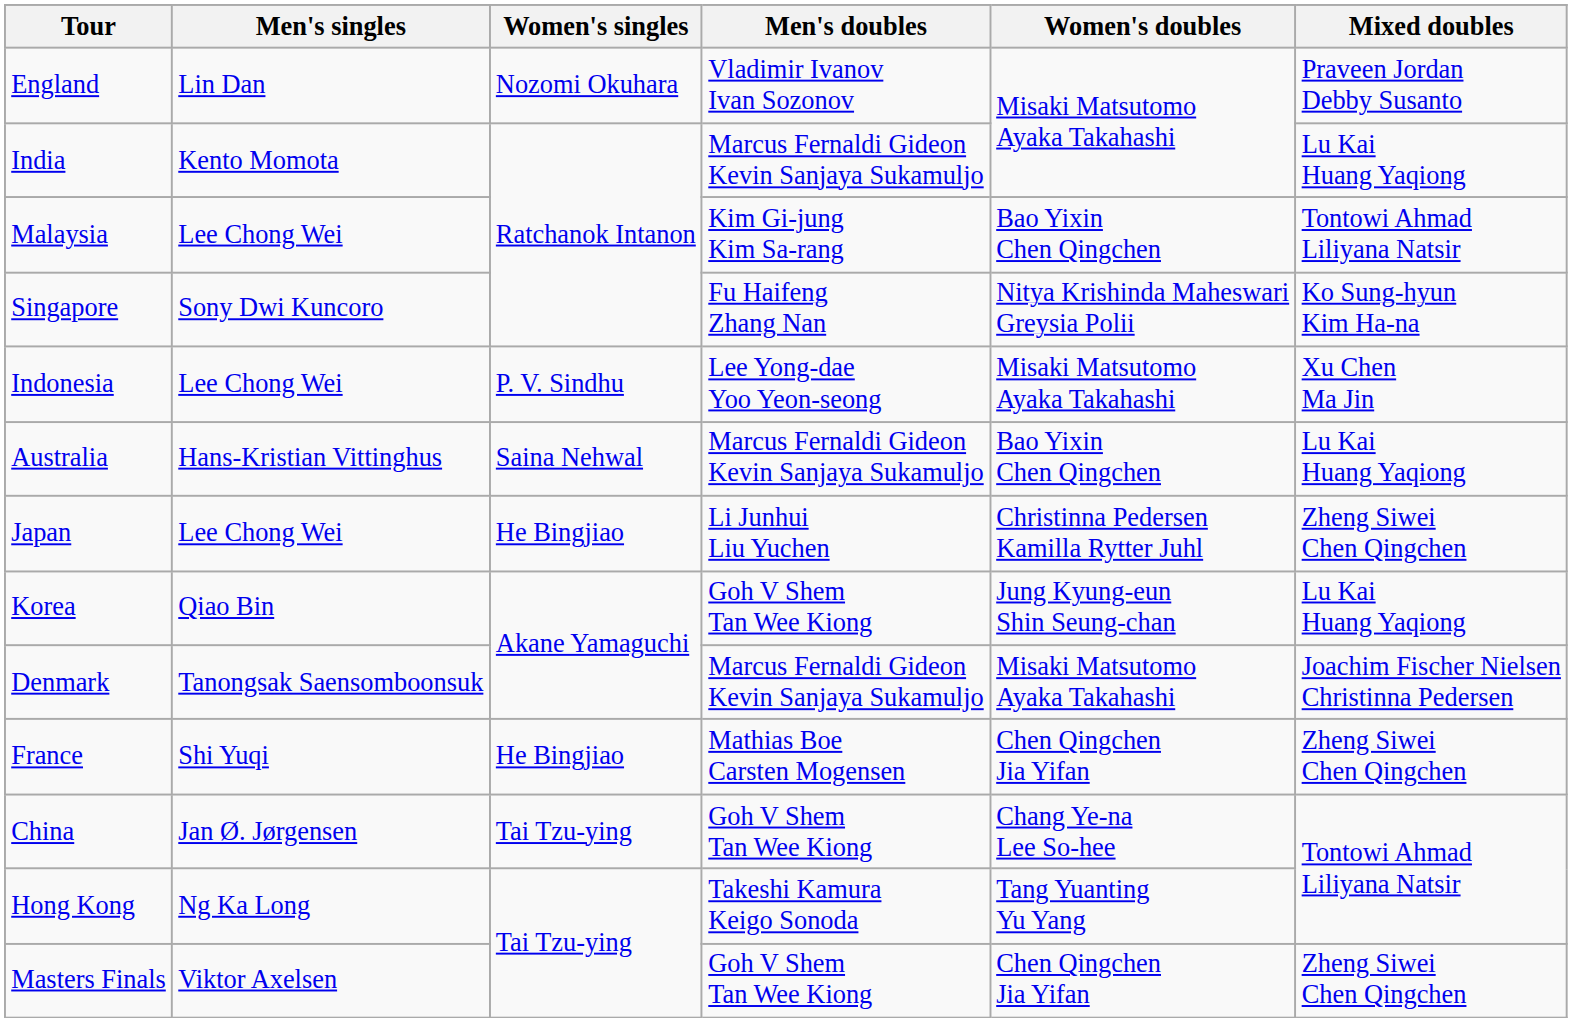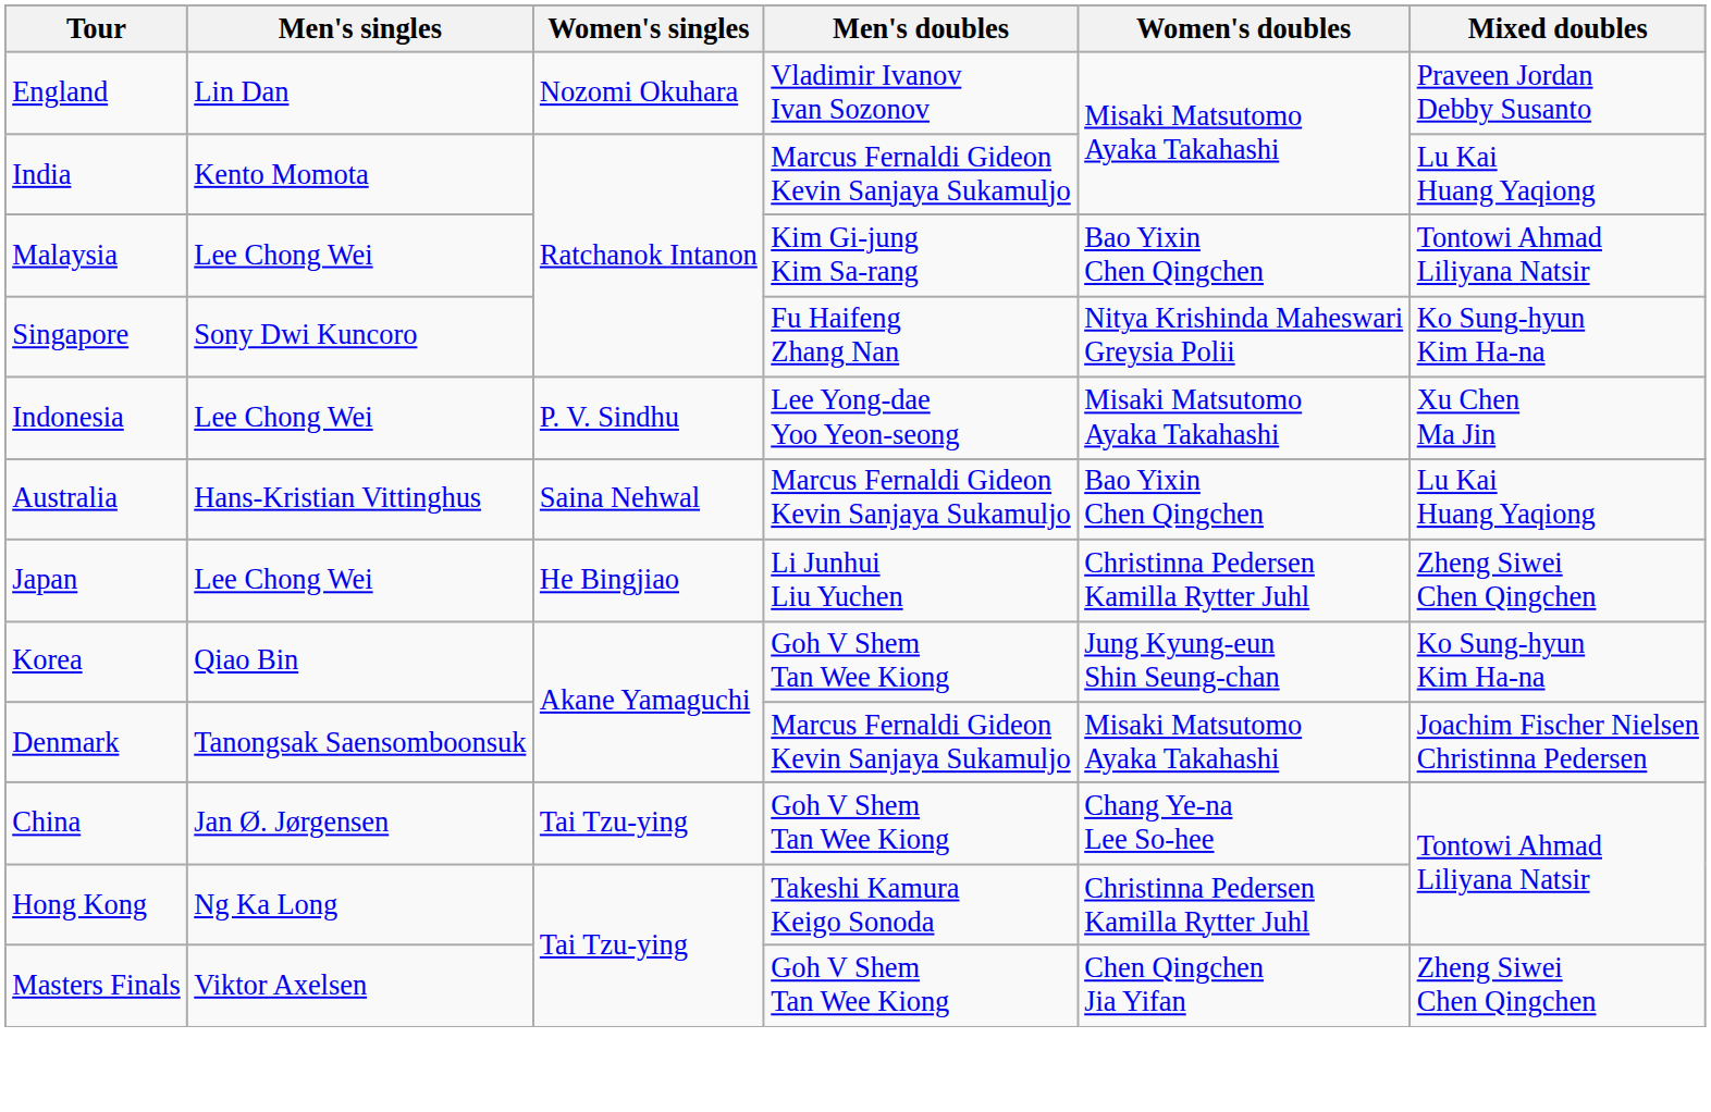 <table class=wikitable style="font-size:85%">
 <tr>
 <th>Tour</th>
 <th>Men's singles</th>
 <th>Women's singles</th>
 <th>Men's doubles</th>
 <th>Women's doubles</th>
 <th>Mixed doubles</th>
 </tr>
 <tr>
 <td> <a href='#'>England</a></td>
 <td> <a href='#'>Lin Dan</a></td>
 <td> <a href='#'>Nozomi Okuhara</a></td>
 <td> <a href='#'>Vladimir Ivanov</a><br> <a href='#'>Ivan Sozonov</a></td>
 <td rowspan="2"> <a href='#'>Misaki Matsutomo</a><br> <a href='#'>Ayaka Takahashi</a></td>
 <td> <a href='#'>Praveen Jordan</a><br> <a href='#'>Debby Susanto</a></td>
 </tr>
 <tr>
 <td> <a href='#'>India</a></td>
 <td> <a href='#'>Kento Momota</a></td>
 <td rowspan="3"> <a href='#'>Ratchanok Intanon</a></td>
 <td> <a href='#'>Marcus Fernaldi Gideon</a><br> <a href='#'>Kevin Sanjaya Sukamuljo</a></td>
 <td> <a href='#'>Lu Kai</a><br> <a href='#'>Huang Yaqiong</a></td>
 </tr>
 <tr>
 <td> <a href='#'>Malaysia</a></td>
 <td> <a href='#'>Lee Chong Wei</a></td>
 <td> <a href='#'>Kim Gi-jung</a><br> <a href='#'>Kim Sa-rang</a></td>
 <td> <a href='#'>Bao Yixin</a><br> <a href='#'>Chen Qingchen</a></td>
 <td> <a href='#'>Tontowi Ahmad</a><br> <a href='#'>Liliyana Natsir</a></td>
 </tr>
 <tr>
 <td> <a href='#'>Singapore</a></td>
 <td> <a href='#'>Sony Dwi Kuncoro</a></td>
 <td> <a href='#'>Fu Haifeng</a><br> <a href='#'>Zhang Nan</a></td>
 <td> <a href='#'>Nitya Krishinda Maheswari</a><br> <a href='#'>Greysia Polii</a></td>
 <td> <a href='#'>Ko Sung-hyun</a><br> <a href='#'>Kim Ha-na</a></td>
 </tr>
 <tr>
 <td> <a href='#'>Indonesia</a></td>
 <td> <a href='#'>Lee Chong Wei</a></td>
 <td> <a href='#'>P. V. Sindhu</a></td>
 <td> <a href='#'>Lee Yong-dae</a><br> <a href='#'>Yoo Yeon-seong</a></td>
 <td> <a href='#'>Misaki Matsutomo</a><br> <a href='#'>Ayaka Takahashi</a></td>
 <td> <a href='#'>Xu Chen</a><br> <a href='#'>Ma Jin</a></td>
 </tr>
 <tr>
 <td> <a href='#'>Australia</a></td>
 <td> <a href='#'>Hans-Kristian Vittinghus</a></td>
 <td> <a href='#'>Saina Nehwal</a></td>
 <td> <a href='#'>Marcus Fernaldi Gideon</a><br> <a href='#'>Kevin Sanjaya Sukamuljo</a></td>
 <td> <a href='#'>Bao Yixin</a><br> <a href='#'>Chen Qingchen</a></td>
 <td> <a href='#'>Lu Kai</a><br> <a href='#'>Huang Yaqiong</a></td>
 </tr>
 <tr>
 <td> <a href='#'>Japan</a></td>
 <td> <a href='#'>Lee Chong Wei</a></td>
 <td> <a href='#'>He Bingjiao</a></td>
 <td> <a href='#'>Li Junhui</a><br> <a href='#'>Liu Yuchen</a></td>
 <td> <a href='#'>Christinna Pedersen</a><br> <a href='#'>Kamilla Rytter Juhl</a></td>
 <td> <a href='#'>Zheng Siwei</a><br> <a href='#'>Chen Qingchen</a></td>
 </tr>
 <tr>
 <td> <a href='#'>Korea</a></td>
 <td> <a href='#'>Qiao Bin</a></td>
 <td rowspan="2"> <a href='#'>Akane Yamaguchi</a></td>
 <td> <a href='#'>Goh V Shem</a><br> <a href='#'>Tan Wee Kiong</a></td>
 <td> <a href='#'>Jung Kyung-eun</a> <br> <a href='#'>Shin Seung-chan</a></td>
-<td> <a href='#'>Lu Kai</a><br> <a href='#'>Huang Yaqiong</a></td>
+<td> <a href='#'>Ko Sung-hyun</a><br> <a href='#'>Kim Ha-na</a></td>
 </tr>
 <tr>
 <td> <a href='#'>Denmark</a></td>
 <td> <a href='#'>Tanongsak Saensomboonsuk</a></td>
 <td> <a href='#'>Marcus Fernaldi Gideon</a><br> <a href='#'>Kevin Sanjaya Sukamuljo</a></td>
 <td> <a href='#'>Misaki Matsutomo</a><br> <a href='#'>Ayaka Takahashi</a></td>
 <td> <a href='#'>Joachim Fischer Nielsen</a><br> <a href='#'>Christinna Pedersen</a></td>
-</tr>
-<tr>
-<td> <a href='#'>France</a></td>
-<td> <a href='#'>Shi Yuqi</a></td>
-<td> <a href='#'>He Bingjiao</a></td>
-<td> <a href='#'>Mathias Boe</a> <br> <a href='#'>Carsten Mogensen</a></td>
-<td> <a href='#'>Chen Qingchen</a> <br> <a href='#'>Jia Yifan</a></td>
-<td> <a href='#'>Zheng Siwei</a> <br> <a href='#'>Chen Qingchen</a></td>
 </tr>
 <tr>
 <td> <a href='#'>China</a></td>
 <td> <a href='#'>Jan Ø. Jørgensen</a></td>
 <td> <a href='#'>Tai Tzu-ying</a></td>
 <td> <a href='#'>Goh V Shem</a><br> <a href='#'>Tan Wee Kiong</a></td>
 <td> <a href='#'>Chang Ye-na</a> <br> <a href='#'>Lee So-hee</a></td>
 <td rowspan="2"> <a href='#'>Tontowi Ahmad</a><br> <a href='#'>Liliyana Natsir</a></td>
 </tr>
 <tr>
 <td> <a href='#'>Hong Kong</a></td>
 <td> <a href='#'>Ng Ka Long</a></td>
 <td rowspan="2"> <a href='#'>Tai Tzu-ying</a></td>
 <td> <a href='#'>Takeshi Kamura</a> <br> <a href='#'>Keigo Sonoda</a></td>
-<td> <a href='#'>Tang Yuanting</a><br> <a href='#'>Yu Yang</a></td>
+<td> <a href='#'>Christinna Pedersen</a> <br> <a href='#'>Kamilla Rytter Juhl</a></td>
 </tr>
 <tr>
 <td> <a href='#'>Masters Finals</a></td>
 <td> <a href='#'>Viktor Axelsen</a></td>
 <td> <a href='#'>Goh V Shem</a><br> <a href='#'>Tan Wee Kiong</a></td>
 <td> <a href='#'>Chen Qingchen</a> <br> <a href='#'>Jia Yifan</a></td>
 <td> <a href='#'>Zheng Siwei</a> <br> <a href='#'>Chen Qingchen</a></td>
 </tr>
 </table>
